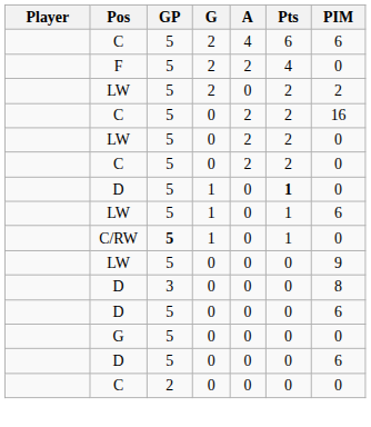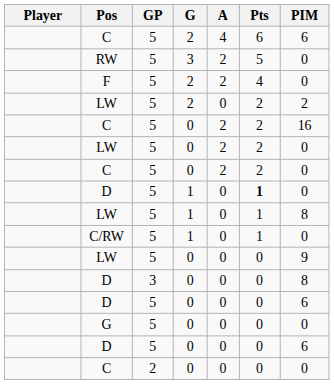 <table class="wikitable sortable" width="60%">
 <tr ALIGN="center">
 <th bgcolor="#DDDDFF" width="10%">Player</th>
 <th bgcolor="#DDDDFF" width="3%" title="Position">Pos</th>
 <th bgcolor="#DDDDFF" width="5%" title="Games played">GP</th>
 <th bgcolor="#DDDDFF" width="5%" title="Goals">G</th>
 <th bgcolor="#DDDDFF" width="5%" title="Assists">A</th>
 <th bgcolor="#DDDDFF" width="5%" title="Points">Pts</th>
 <th bgcolor="#DDDDFF" width="5%" title="Penalties in Minutes">PIM</th>
 </tr>
 <tr align="center">
 <td align="right"></td>
 <td>C</td>
 <td>5</td>
 <td>2</td>
 <td>4</td>
 <td>6</td>
 <td>6</td>
+</tr>
+<tr align="center">
+<td align="right"></td>
+<td>RW</td>
+<td>5</td>
+<td>3</td>
+<td>2</td>
+<td>5</td>
+<td>0</td>
 </tr>
 <tr align="center">
 <td align="right"></td>
 <td>F</td>
 <td>5</td>
 <td>2</td>
 <td>2</td>
 <td>4</td>
 <td>0</td>
 </tr>
 <tr align="center">
 <td align="right"></td>
 <td>LW</td>
 <td>5</td>
 <td>2</td>
 <td>0</td>
 <td>2</td>
 <td>2</td>
 </tr>
 <tr align="center">
 <td align="right"></td>
 <td>C</td>
 <td>5</td>
 <td>0</td>
 <td>2</td>
 <td>2</td>
 <td>16</td>
 </tr>
 <tr align="center">
 <td align="right"></td>
 <td>LW</td>
 <td>5</td>
 <td>0</td>
 <td>2</td>
 <td>2</td>
 <td>0</td>
 </tr>
 <tr align="center">
 <td align="right"></td>
 <td>C</td>
 <td>5</td>
 <td>0</td>
 <td>2</td>
 <td>2</td>
 <td>0</td>
 </tr>
 <tr align="center">
 <td align="right"></td>
 <td>D</td>
 <td>5</td>
 <td>1</td>
 <td>0</td>
 <td><strong>1</strong></td>
 <td>0</td>
 </tr>
 <tr align="center">
 <td align="right"></td>
 <td>LW</td>
 <td>5</td>
 <td>1</td>
 <td>0</td>
 <td>1</td>
-<td>6</td>
+<td>8</td>
 </tr>
 <tr align="center">
 <td align="right"></td>
 <td>C/RW</td>
-<td><strong>5</strong></td>
+<td>5</td>
 <td>1</td>
 <td>0</td>
 <td>1</td>
 <td>0</td>
 </tr>
 <tr align="center">
 <td align="right"></td>
 <td>LW</td>
 <td>5</td>
 <td>0</td>
 <td>0</td>
 <td>0</td>
 <td>9</td>
 </tr>
 <tr align="center">
 <td align="right"></td>
 <td>D</td>
 <td>3</td>
 <td>0</td>
 <td>0</td>
 <td>0</td>
 <td>8</td>
 </tr>
 <tr align="center">
 <td align="right"></td>
 <td>D</td>
 <td>5</td>
 <td>0</td>
 <td>0</td>
 <td>0</td>
 <td>6</td>
 </tr>
 <tr align="center">
 <td align="right"></td>
 <td>G</td>
 <td>5</td>
 <td>0</td>
 <td>0</td>
 <td>0</td>
 <td>0</td>
 </tr>
 <tr align="center">
 <td align="right"></td>
 <td>D</td>
 <td>5</td>
 <td>0</td>
 <td>0</td>
 <td>0</td>
 <td>6</td>
 </tr>
 <tr align="center">
 <td align="right"></td>
 <td>C</td>
 <td>2</td>
 <td>0</td>
 <td>0</td>
 <td>0</td>
 <td>0</td>
 </tr>
 </table>
